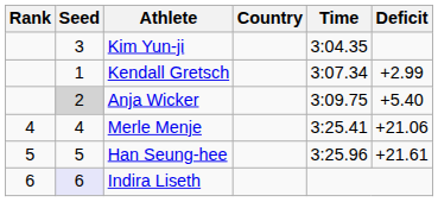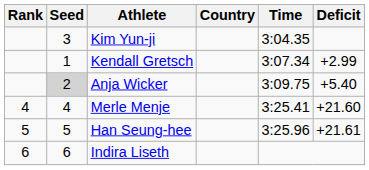 <table class="wikitable sortable" style="text-align:center">
 <tr>
 <th>Rank</th>
 <th>Seed</th>
 <th>Athlete</th>
 <th>Country</th>
 <th>Time</th>
 <th>Deficit</th>
 </tr>
 <tr>
 <td></td>
 <td>3</td>
 <td align=left><a href='#'>Kim Yun-ji</a></td>
 <td align=left></td>
 <td>3:04.35</td>
 <td></td>
 </tr>
 <tr>
 <td></td>
 <td>1</td>
 <td align=left><a href='#'>Kendall Gretsch</a></td>
 <td align=left></td>
 <td>3:07.34</td>
 <td>+2.99</td>
 </tr>
 <tr>
 <td></td>
 <td style="background: lightgrey;">2</td>
 <td align=left><a href='#'>Anja Wicker</a></td>
 <td align=left></td>
 <td>3:09.75</td>
 <td>+5.40</td>
 </tr>
 <tr>
 <td>4</td>
 <td>4</td>
 <td align=left><a href='#'>Merle Menje</a></td>
 <td align=left></td>
 <td>3:25.41</td>
-<td>+21.06</td>
+<td>+21.60</td>
 </tr>
 <tr>
 <td>5</td>
 <td>5</td>
 <td align=left><a href='#'>Han Seung-hee</a></td>
 <td align=left></td>
 <td>3:25.96</td>
 <td>+21.61</td>
 </tr>
 <tr>
 <td>6</td>
-<td style="background: lavender;">6</td>
+<td>6</td>
 <td align=left><a href='#'>Indira Liseth</a></td>
 <td align=left></td>
 <td colspan=2></td>
 </tr>
 </table>
